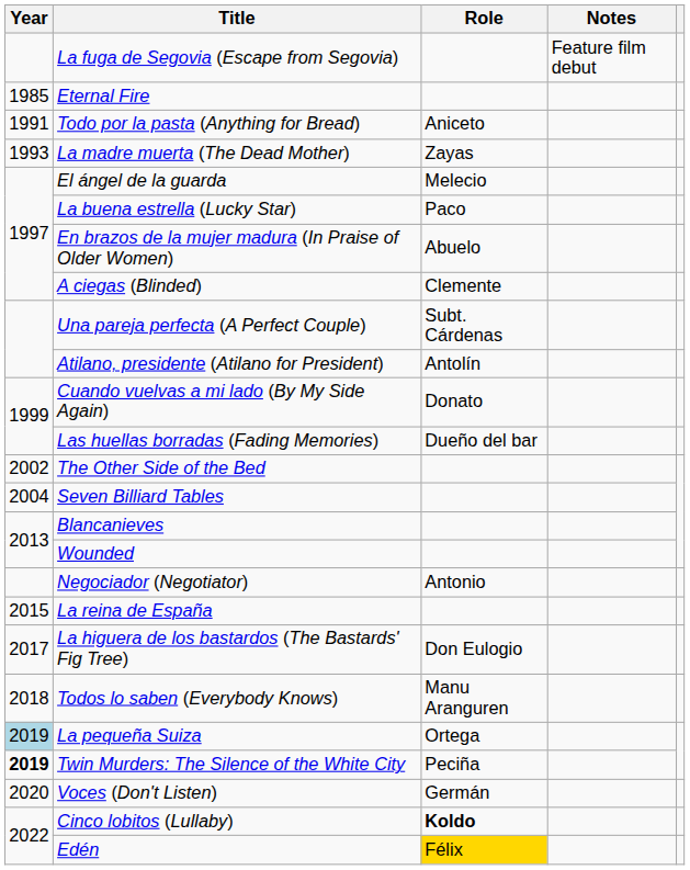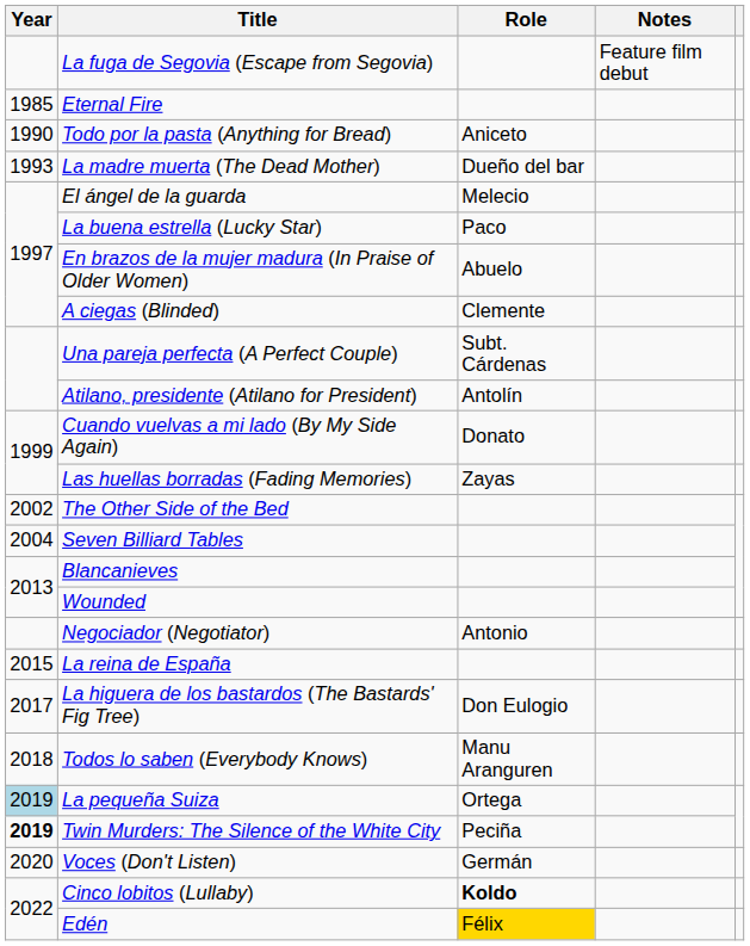 <table class="wikitable sortable">
 <tr>
 <th>Year</th>
 <th>Title</th>
 <th>Role</th>
 <th class="unsortable">Notes</th>
 <th class="unsortable"></th>
 </tr>
 <tr>
 <td></td>
 <td><em><a href='#'>La fuga de Segovia</a></em> (<em>Escape from Segovia</em>)</td>
 <td></td>
 <td>Feature film debut</td>
 <td></td>
 </tr>
 <tr>
 <td align = "center">1985</td>
 <td><em><a href='#'>Eternal Fire</a></em></td>
 <td></td>
 <td></td>
 </tr>
 <tr>
-<td align = "center">1991</td>
+<td align = "center">1990</td>
 <td><em><a href='#'>Todo por la pasta</a></em> (<em>Anything for Bread</em>)</td>
 <td>Aniceto</td>
 <td></td>
 <td align = "center"></td>
 </tr>
 <tr>
 <td align = "center">1993</td>
 <td><em><a href='#'>La madre muerta</a></em> (<em>The Dead Mother</em>)</td>
-<td>Zayas</td>
+<td>Dueño del bar</td>
 <td></td>
 <td align = "center"></td>
 </tr>
 <tr>
 <td rowspan=4 align = "center">1997</td>
 <td><em>El ángel de la guarda</em></td>
 <td>Melecio</td>
 <td></td>
 <td align = "center"></td>
 </tr>
 <tr>
 <td><em><a href='#'>La buena estrella</a></em> (<em>Lucky Star</em>)</td>
 <td>Paco</td>
 <td></td>
 <td align = "center"></td>
 </tr>
 <tr>
 <td><em><a href='#'>En brazos de la mujer madura</a></em> (<em>In Praise of Older Women</em>)</td>
 <td>Abuelo</td>
 <td></td>
 <td align = "center"></td>
 </tr>
 <tr>
 <td><em><a href='#'>A ciegas</a></em> (<em>Blinded</em>)</td>
 <td>Clemente</td>
 <td></td>
 <td align = "center"></td>
 </tr>
 <tr>
 <td rowspan = "2"></td>
 <td><em><a href='#'>Una pareja perfecta</a></em> (<em>A Perfect Couple</em>)</td>
 <td>Subt. Cárdenas</td>
 <td></td>
 <td></td>
 </tr>
 <tr>
 <td><em><a href='#'>Atilano, presidente</a></em> (<em>Atilano for President</em>)</td>
 <td>Antolín</td>
 <td></td>
 <td align = "center"></td>
 </tr>
 <tr>
 <td rowspan = "2" align = "center">1999</td>
 <td><em><a href='#'>Cuando vuelvas a mi lado</a></em> (<em>By My Side Again</em>)</td>
 <td>Donato</td>
 <td></td>
 <td align = "center"></td>
 </tr>
 <tr>
 <td><em><a href='#'>Las huellas borradas</a></em> (<em>Fading Memories</em>)</td>
-<td>Dueño del bar</td>
+<td>Zayas</td>
 <td></td>
 <td align = "center"></td>
 </tr>
 <tr>
 <td align = "center">2002</td>
 <td><em><a href='#'>The Other Side of the Bed</a></em></td>
 <td></td>
 <td></td>
 </tr>
 <tr>
 <td align = "center">2004</td>
 <td><em><a href='#'>Seven Billiard Tables</a></em></td>
 <td></td>
 <td></td>
 </tr>
 <tr>
 <td rowspan = 2 align = "center">2013</td>
 <td><em><a href='#'>Blancanieves</a></em></td>
 <td></td>
 <td></td>
 </tr>
 <tr>
 <td><em><a href='#'>Wounded</a></em></td>
 <td></td>
 <td></td>
 </tr>
 <tr>
 <td></td>
 <td><em><a href='#'>Negociador</a></em> (<em>Negotiator</em>)</td>
 <td>Antonio</td>
 <td></td>
 <td></td>
 </tr>
 <tr>
 <td align = "center">2015</td>
 <td><em><a href='#'>La reina de España</a></em></td>
 <td></td>
 <td></td>
 </tr>
 <tr>
 <td align = "center">2017</td>
 <td><em><a href='#'>La higuera de los bastardos</a></em> (<em>The Bastards' Fig Tree</em>)</td>
 <td>Don Eulogio</td>
 <td></td>
 <td align = "center"></td>
 </tr>
 <tr>
 <td align = "center">2018</td>
 <td><em><a href='#'>Todos lo saben</a></em> (<em>Everybody Knows</em>)</td>
 <td>Manu Aranguren</td>
 <td></td>
 <td align = "center"></td>
 </tr>
 <tr>
 <td align = "center" style="background: lightblue;">2019</td>
 <td><em><a href='#'>La pequeña Suiza</a></em></td>
 <td>Ortega</td>
 <td></td>
 </tr>
 <tr>
 <td align = "center"><strong>2019</strong></td>
 <td><em><a href='#'>Twin Murders: The Silence of the White City</a></em></td>
 <td>Peciña</td>
 <td></td>
 </tr>
 <tr>
 <td align = "center">2020</td>
 <td><em><a href='#'>Voces</a></em> (<em>Don't Listen</em>)</td>
 <td>Germán</td>
 <td></td>
 <td align = "center"></td>
 </tr>
 <tr>
 <td rowspan = "2" align = "center">2022</td>
 <td><em><a href='#'>Cinco lobitos</a></em> (<em>Lullaby</em>)</td>
 <td><strong>Koldo</strong></td>
 <td></td>
 <td align = "center"></td>
 </tr>
 <tr>
 <td><em><a href='#'>Edén</a></em></td>
 <td style="background: gold;">Félix</td>
 <td></td>
 <td align = "center"></td>
 </tr>
 </table>
